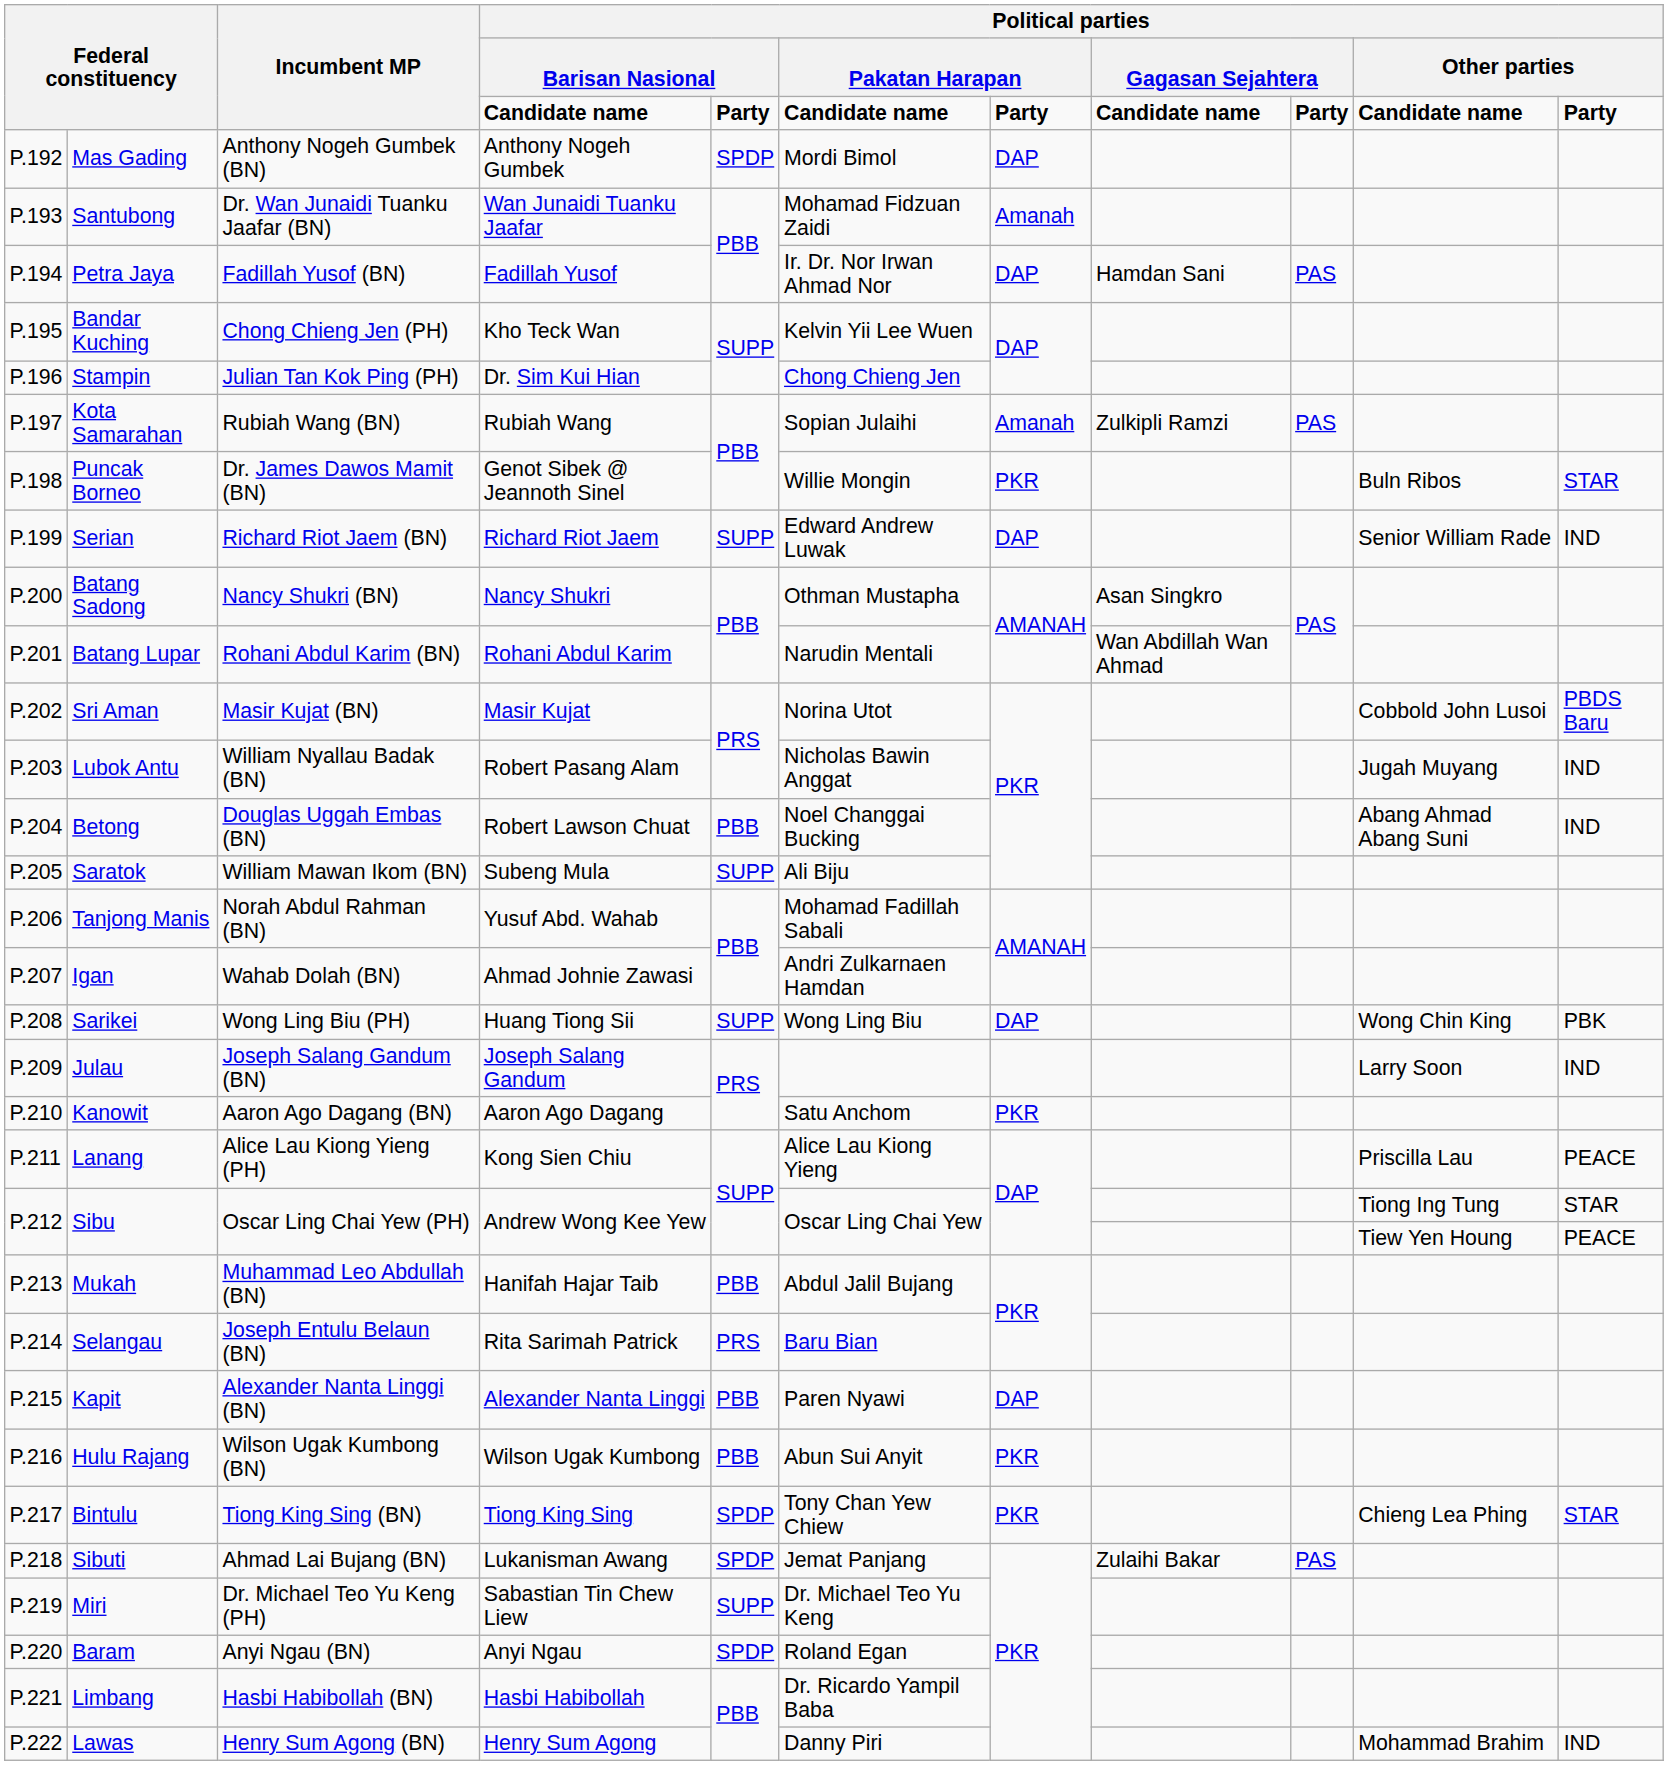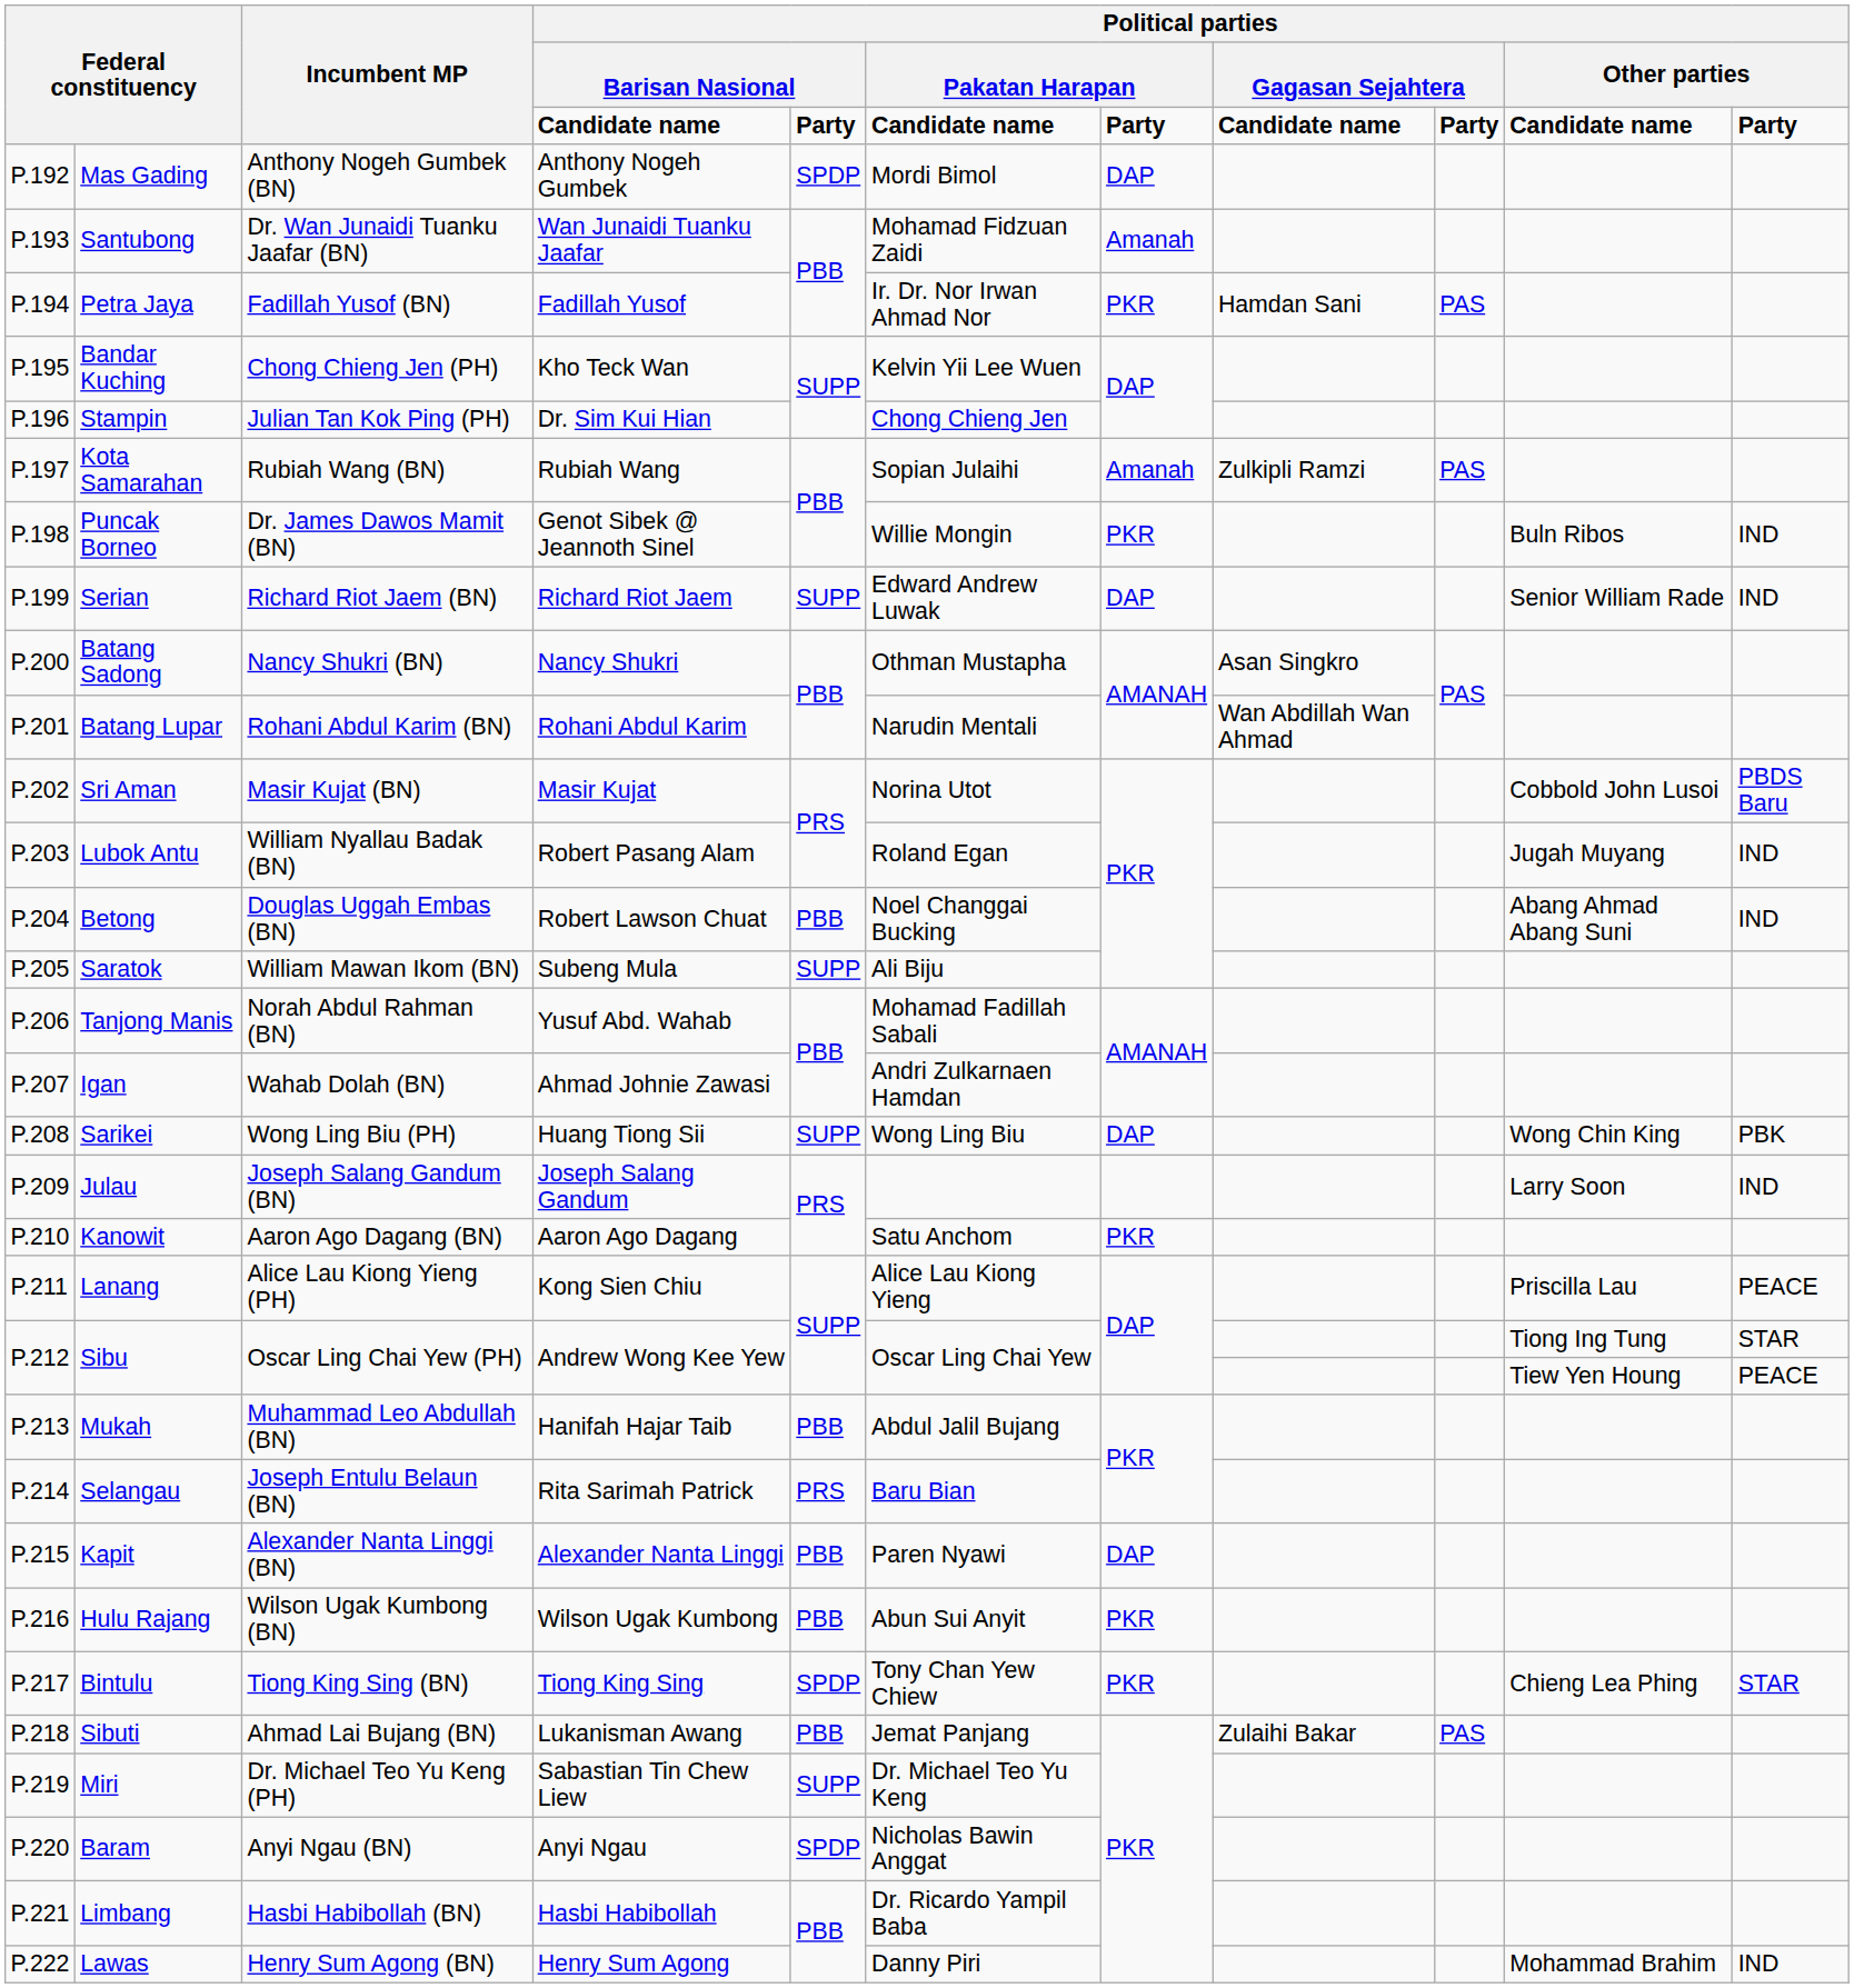 <table class="wikitable mw-collapsible mw-collapsed">
 <tr>
 <th rowspan="3" colspan="2">Federal constituency</th>
 <th rowspan="3">Incumbent MP</th>
 <th colspan="8">Political parties</th>
 </tr>
 <tr>
 <th colspan="2"><br><a href='#'>Barisan Nasional</a></th>
 <th colspan="2"><br><a href='#'>Pakatan Harapan</a></th>
 <th colspan="2"><br><a href='#'>Gagasan Sejahtera</a></th>
 <th colspan="2">Other parties</th>
 </tr>
 <tr>
 <td><strong>Candidate name</strong></td>
 <td><strong>Party</strong></td>
 <td><strong>Candidate name</strong></td>
 <td><strong>Party</strong></td>
 <td><strong>Candidate name</strong></td>
 <td><strong>Party</strong></td>
 <td><strong>Candidate name</strong></td>
 <td><strong>Party</strong></td>
 </tr>
 <tr>
 <td>P.192</td>
 <td><a href='#'>Mas Gading</a></td>
 <td>Anthony Nogeh Gumbek (BN)</td>
 <td>Anthony Nogeh Gumbek</td>
 <td><a href='#'>SPDP</a></td>
 <td>Mordi Bimol</td>
 <td><a href='#'>DAP</a></td>
 <td></td>
 <td></td>
 <td></td>
 <td></td>
 </tr>
 <tr>
 <td>P.193</td>
 <td><a href='#'>Santubong</a></td>
 <td>Dr. <a href='#'>Wan Junaidi</a> Tuanku Jaafar (BN)</td>
 <td><a href='#'>Wan Junaidi Tuanku Jaafar</a></td>
 <td rowspan="2"><a href='#'>PBB</a></td>
 <td>Mohamad Fidzuan Zaidi</td>
 <td><a href='#'>Amanah</a></td>
 <td></td>
 <td></td>
 <td></td>
 <td></td>
 </tr>
 <tr>
 <td>P.194</td>
 <td><a href='#'>Petra Jaya</a></td>
 <td><a href='#'>Fadillah Yusof</a> (BN)</td>
 <td><a href='#'>Fadillah Yusof</a></td>
 <td>Ir. Dr. Nor Irwan Ahmad Nor</td>
-<td><a href='#'>DAP</a></td>
+<td><a href='#'>PKR</a></td>
 <td>Hamdan Sani</td>
 <td><a href='#'>PAS</a></td>
 <td></td>
 <td></td>
 </tr>
 <tr>
 <td>P.195</td>
 <td><a href='#'>Bandar Kuching</a></td>
 <td><a href='#'>Chong Chieng Jen</a> (PH)</td>
 <td>Kho Teck Wan</td>
 <td rowspan="2"><a href='#'>SUPP</a></td>
 <td>Kelvin Yii Lee Wuen</td>
 <td rowspan="2"><a href='#'>DAP</a></td>
 <td></td>
 <td></td>
 <td></td>
 <td></td>
 </tr>
 <tr>
 <td>P.196</td>
 <td><a href='#'>Stampin</a></td>
 <td><a href='#'>Julian Tan Kok Ping</a> (PH)</td>
 <td>Dr. <a href='#'>Sim Kui Hian</a></td>
 <td><a href='#'>Chong Chieng Jen</a></td>
 <td></td>
 <td></td>
 <td></td>
 <td></td>
 </tr>
 <tr>
 <td>P.197</td>
 <td><a href='#'>Kota Samarahan</a></td>
 <td>Rubiah Wang (BN)</td>
 <td>Rubiah Wang</td>
 <td rowspan="2"><a href='#'>PBB</a></td>
 <td>Sopian Julaihi</td>
 <td><a href='#'>Amanah</a></td>
 <td>Zulkipli Ramzi</td>
 <td><a href='#'>PAS</a></td>
 <td></td>
 <td></td>
 </tr>
 <tr>
 <td>P.198</td>
 <td><a href='#'>Puncak Borneo</a></td>
 <td>Dr. <a href='#'>James Dawos Mamit</a> (BN)</td>
 <td>Genot Sibek @ Jeannoth Sinel</td>
 <td>Willie Mongin</td>
 <td><a href='#'>PKR</a></td>
 <td></td>
 <td></td>
 <td>Buln Ribos</td>
-<td><a href='#'>STAR</a></td>
+<td>IND</td>
 </tr>
 <tr>
 <td>P.199</td>
 <td><a href='#'>Serian</a></td>
 <td><a href='#'>Richard Riot Jaem</a> (BN)</td>
 <td><a href='#'>Richard Riot Jaem</a></td>
 <td><a href='#'>SUPP</a></td>
 <td>Edward Andrew Luwak</td>
 <td><a href='#'>DAP</a></td>
 <td></td>
 <td></td>
 <td>Senior William Rade</td>
 <td>IND</td>
 </tr>
 <tr>
 <td>P.200</td>
 <td><a href='#'>Batang Sadong</a></td>
 <td><a href='#'>Nancy Shukri</a> (BN)</td>
 <td><a href='#'>Nancy Shukri</a></td>
 <td rowspan=2><a href='#'>PBB</a></td>
 <td>Othman Mustapha</td>
 <td rowspan=2><a href='#'>AMANAH</a></td>
 <td>Asan Singkro</td>
 <td rowspan=2><a href='#'>PAS</a></td>
 <td></td>
 <td></td>
 </tr>
 <tr>
 <td>P.201</td>
 <td><a href='#'>Batang Lupar</a></td>
 <td><a href='#'>Rohani Abdul Karim</a> (BN)</td>
 <td><a href='#'>Rohani Abdul Karim</a></td>
 <td>Narudin Mentali</td>
 <td>Wan Abdillah Wan Ahmad</td>
 <td></td>
 <td></td>
 </tr>
 <tr>
 <td>P.202</td>
 <td><a href='#'>Sri Aman</a></td>
 <td><a href='#'>Masir Kujat</a> (BN)</td>
 <td><a href='#'>Masir Kujat</a></td>
 <td rowspan=2><a href='#'>PRS</a></td>
 <td>Norina Utot</td>
 <td rowspan=4><a href='#'>PKR</a></td>
 <td></td>
 <td></td>
 <td>Cobbold John Lusoi</td>
 <td><a href='#'>PBDS Baru</a></td>
 </tr>
 <tr>
 <td>P.203</td>
 <td><a href='#'>Lubok Antu</a></td>
 <td>William Nyallau Badak (BN)</td>
 <td>Robert Pasang Alam</td>
-<td>Nicholas Bawin Anggat</td>
+<td>Roland Egan</td>
 <td></td>
 <td></td>
 <td>Jugah Muyang</td>
 <td>IND</td>
 </tr>
 <tr>
 <td>P.204</td>
 <td><a href='#'>Betong</a></td>
 <td><a href='#'>Douglas Uggah Embas</a> (BN)</td>
 <td>Robert Lawson Chuat</td>
 <td><a href='#'>PBB</a></td>
 <td>Noel Changgai Bucking</td>
 <td></td>
 <td></td>
 <td>Abang Ahmad Abang Suni</td>
 <td>IND</td>
 </tr>
 <tr>
 <td>P.205</td>
 <td><a href='#'>Saratok</a></td>
 <td>William Mawan Ikom (BN)</td>
 <td>Subeng Mula</td>
 <td><a href='#'>SUPP</a></td>
 <td>Ali Biju</td>
 <td></td>
 <td></td>
 <td></td>
 <td></td>
 </tr>
 <tr>
 <td>P.206</td>
 <td><a href='#'>Tanjong Manis</a></td>
 <td>Norah Abdul Rahman (BN)</td>
 <td>Yusuf Abd. Wahab</td>
 <td rowspan=2><a href='#'>PBB</a></td>
 <td>Mohamad Fadillah Sabali</td>
 <td rowspan=2><a href='#'>AMANAH</a></td>
 <td></td>
 <td></td>
 <td></td>
 <td></td>
 </tr>
 <tr>
 <td>P.207</td>
 <td><a href='#'>Igan</a></td>
 <td>Wahab Dolah (BN)</td>
 <td>Ahmad Johnie Zawasi</td>
 <td>Andri Zulkarnaen Hamdan</td>
 <td></td>
 <td></td>
 <td></td>
 <td></td>
 </tr>
 <tr>
 <td>P.208</td>
 <td><a href='#'>Sarikei</a></td>
 <td>Wong Ling Biu (PH)</td>
 <td>Huang Tiong Sii</td>
 <td><a href='#'>SUPP</a></td>
 <td>Wong Ling Biu</td>
 <td><a href='#'>DAP</a></td>
 <td></td>
 <td></td>
 <td>Wong Chin King</td>
 <td>PBK</td>
 </tr>
 <tr>
 <td>P.209</td>
 <td><a href='#'>Julau</a></td>
 <td><a href='#'>Joseph Salang Gandum</a> (BN)</td>
 <td><a href='#'>Joseph Salang Gandum</a></td>
 <td rowspan=2><a href='#'>PRS</a></td>
 <td></td>
 <td></td>
 <td></td>
 <td></td>
 <td>Larry Soon</td>
 <td>IND</td>
 </tr>
 <tr>
 <td>P.210</td>
 <td><a href='#'>Kanowit</a></td>
 <td>Aaron Ago Dagang (BN)</td>
 <td>Aaron Ago Dagang</td>
 <td>Satu Anchom</td>
 <td><a href='#'>PKR</a></td>
 <td></td>
 <td></td>
 <td></td>
 <td></td>
 </tr>
 <tr>
 <td>P.211</td>
 <td><a href='#'>Lanang</a></td>
 <td>Alice Lau Kiong Yieng (PH)</td>
 <td>Kong Sien Chiu</td>
 <td rowspan="3"><a href='#'>SUPP</a></td>
 <td>Alice Lau Kiong Yieng</td>
 <td rowspan="3"><a href='#'>DAP</a></td>
 <td></td>
 <td></td>
 <td>Priscilla Lau</td>
 <td>PEACE</td>
 </tr>
 <tr>
 <td rowspan="2">P.212</td>
 <td rowspan="2"><a href='#'>Sibu</a></td>
 <td rowspan="2">Oscar Ling Chai Yew (PH)</td>
 <td rowspan="2">Andrew Wong Kee Yew</td>
 <td rowspan="2">Oscar Ling Chai Yew</td>
 <td></td>
 <td></td>
 <td>Tiong Ing Tung</td>
 <td>STAR</td>
 </tr>
 <tr>
 <td></td>
 <td></td>
 <td>Tiew Yen Houng</td>
 <td>PEACE</td>
 </tr>
 <tr>
 <td>P.213</td>
 <td><a href='#'>Mukah</a></td>
 <td><a href='#'>Muhammad Leo Abdullah</a> (BN)</td>
 <td>Hanifah Hajar Taib</td>
 <td><a href='#'>PBB</a></td>
 <td>Abdul Jalil Bujang</td>
 <td rowspan=2><a href='#'>PKR</a></td>
 <td></td>
 <td></td>
 <td></td>
 <td></td>
 </tr>
 <tr>
 <td>P.214</td>
 <td><a href='#'>Selangau</a></td>
 <td><a href='#'>Joseph Entulu Belaun</a> (BN)</td>
 <td>Rita Sarimah Patrick</td>
 <td><a href='#'>PRS</a></td>
 <td><a href='#'>Baru Bian</a></td>
 <td></td>
 <td></td>
 <td></td>
 <td></td>
 </tr>
 <tr>
 <td>P.215</td>
 <td><a href='#'>Kapit</a></td>
 <td><a href='#'>Alexander Nanta Linggi</a> (BN)</td>
 <td><a href='#'>Alexander Nanta Linggi</a></td>
 <td><a href='#'>PBB</a></td>
 <td>Paren Nyawi</td>
 <td><a href='#'>DAP</a></td>
 <td></td>
 <td></td>
 <td></td>
 <td></td>
 </tr>
 <tr>
 <td>P.216</td>
 <td><a href='#'>Hulu Rajang</a></td>
 <td>Wilson Ugak Kumbong (BN)</td>
 <td>Wilson Ugak Kumbong</td>
 <td><a href='#'>PBB</a></td>
 <td>Abun Sui Anyit</td>
 <td><a href='#'>PKR</a></td>
 <td></td>
 <td></td>
 <td></td>
 <td></td>
 </tr>
 <tr>
 <td>P.217</td>
 <td><a href='#'>Bintulu</a></td>
 <td><a href='#'>Tiong King Sing</a> (BN)</td>
 <td><a href='#'>Tiong King Sing</a></td>
 <td><a href='#'>SPDP</a></td>
 <td>Tony Chan Yew Chiew</td>
 <td><a href='#'>PKR</a></td>
 <td></td>
 <td></td>
 <td>Chieng Lea Phing</td>
 <td><a href='#'>STAR</a></td>
 </tr>
 <tr>
 <td>P.218</td>
 <td><a href='#'>Sibuti</a></td>
 <td>Ahmad Lai Bujang (BN)</td>
 <td>Lukanisman Awang</td>
-<td><a href='#'>SPDP</a></td>
+<td><a href='#'>PBB</a></td>
 <td>Jemat Panjang</td>
 <td rowspan=5><a href='#'>PKR</a></td>
 <td>Zulaihi Bakar</td>
 <td><a href='#'>PAS</a></td>
 <td></td>
 <td></td>
 </tr>
 <tr>
 <td>P.219</td>
 <td><a href='#'>Miri</a></td>
 <td>Dr. Michael Teo Yu Keng (PH)</td>
 <td>Sabastian Tin Chew Liew</td>
 <td><a href='#'>SUPP</a></td>
 <td>Dr. Michael Teo Yu Keng</td>
 <td></td>
 <td></td>
 <td></td>
 <td></td>
 </tr>
 <tr>
 <td>P.220</td>
 <td><a href='#'>Baram</a></td>
 <td>Anyi Ngau (BN)</td>
 <td>Anyi Ngau</td>
 <td><a href='#'>SPDP</a></td>
-<td>Roland Egan</td>
+<td>Nicholas Bawin Anggat</td>
 <td></td>
 <td></td>
 <td></td>
 <td></td>
 </tr>
 <tr>
 <td>P.221</td>
 <td><a href='#'>Limbang</a></td>
 <td><a href='#'>Hasbi Habibollah</a> (BN)</td>
 <td><a href='#'>Hasbi Habibollah</a></td>
 <td rowspan=2><a href='#'>PBB</a></td>
 <td>Dr. Ricardo Yampil Baba</td>
 <td></td>
 <td></td>
 <td></td>
 <td></td>
 </tr>
 <tr>
 <td>P.222</td>
 <td><a href='#'>Lawas</a></td>
 <td><a href='#'>Henry Sum Agong</a> (BN)</td>
 <td><a href='#'>Henry Sum Agong</a></td>
 <td>Danny Piri</td>
 <td></td>
 <td></td>
 <td>Mohammad Brahim</td>
 <td>IND</td>
 </tr>
 </table>
